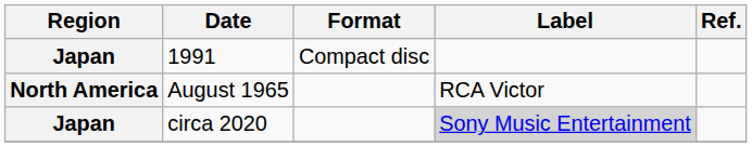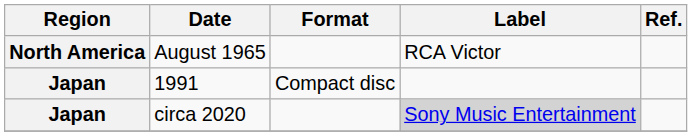 <table class="wikitable plainrowheaders">
 <tr>
 <th scope="col">Region</th>
 <th scope="col">Date</th>
 <th scope="col">Format</th>
 <th scope="col">Label</th>
 <th scope="col">Ref.</th>
 </tr>
 <tr>
+<th scope="row">North America</th>
+<td>August 1965</td>
+<td></td>
+<td>RCA Victor</td>
+<td></td>
+</tr>
+<tr>
 <th scope="row">Japan</th>
 <td>1991</td>
 <td>Compact disc</td>
 <td></td>
-<td></td>
-</tr>
-<tr>
-<th scope="row">North America</th>
-<td>August 1965</td>
-<td></td>
-<td>RCA Victor</td>
 <td></td>
 </tr>
 <tr>
 <th scope="row">Japan</th>
 <td>circa 2020</td>
 <td></td>
 <td style="background: lightgrey;"><a href='#'>Sony Music Entertainment</a></td>
 <td></td>
 </tr>
 <tr>
 </tr>
 </table>
